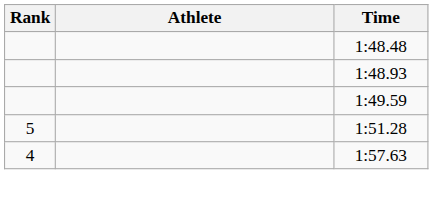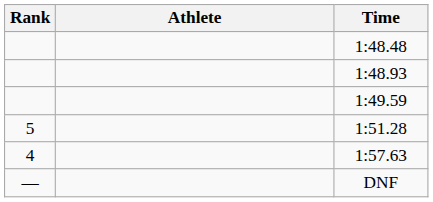 <table class=wikitable style="text-align:center">
 <tr>
 <th width=40>Rank</th>
 <th width=250>Athlete</th>
 <th width=80>Time</th>
 </tr>
 <tr>
 <td></td>
 <td align=left></td>
 <td>1:48.48</td>
 </tr>
 <tr>
 <td></td>
 <td align=left></td>
 <td>1:48.93</td>
 </tr>
 <tr>
 <td></td>
 <td align=left></td>
 <td>1:49.59</td>
 </tr>
 <tr>
 <td>5</td>
 <td align=left></td>
 <td>1:51.28</td>
 </tr>
 <tr>
 <td>4</td>
 <td align=left></td>
 <td>1:57.63</td>
 </tr>
+<tr>
+<td>—</td>
+<td align=left></td>
+<td>DNF</td>
+</tr>
 </table>
